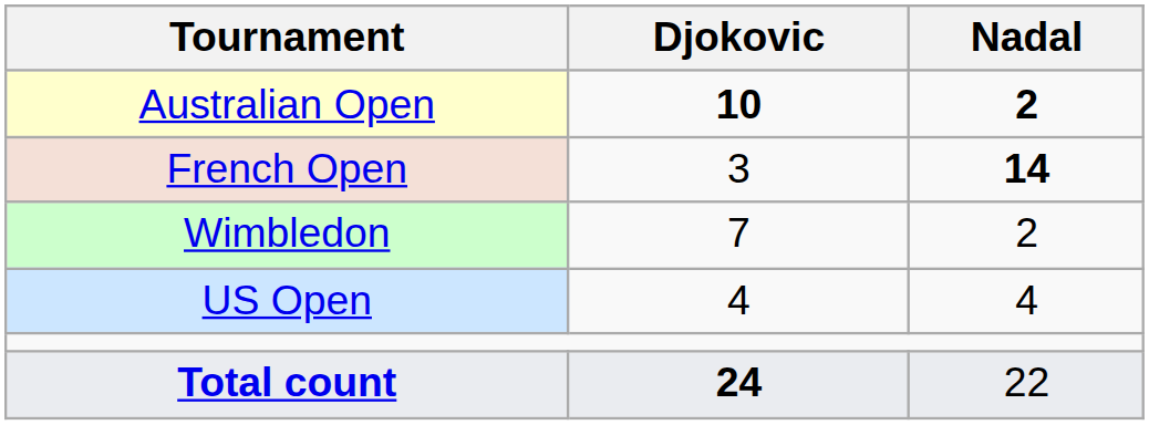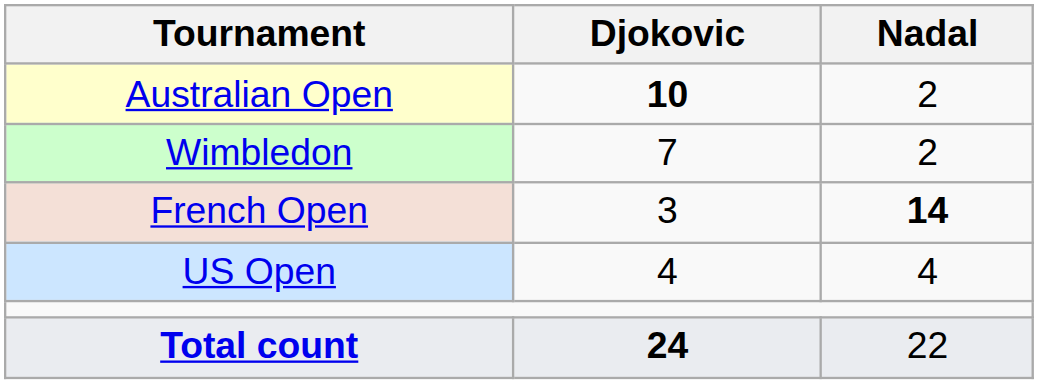 <table class="wikitable" style="width:35%;text-align:center">
 <tr>
 <th>Tournament</th>
 <th>Djokovic</th>
 <th>Nadal</th>
 </tr>
 <tr>
 <td style="background:#ffc"><a href='#'>Australian Open</a></td>
 <td><strong>10</strong></td>
-<td><strong>2</strong></td>
+<td>2</td>
+</tr>
+<tr>
+<td style="background:#cfc"><a href='#'>Wimbledon</a></td>
+<td>7</td>
+<td>2</td>
 </tr>
 <tr>
 <td style="background:#F4E0D7"><a href='#'>French Open</a></td>
 <td>3</td>
 <td><strong>14</strong></td>
-</tr>
-<tr>
-<td style="background:#cfc"><a href='#'>Wimbledon</a></td>
-<td>7</td>
-<td>2</td>
 </tr>
 <tr>
 <td style="background:#CCE6FF"><a href='#'>US Open</a></td>
 <td>4</td>
 <td>4</td>
 </tr>
 <tr>
 <td colspan="3"></td>
 </tr>
 <tr style="background:#EAECF0">
 <td><strong><a href='#'>Total count</a></strong></td>
 <td><strong>24</strong></td>
 <td>22</td>
 </tr>
 </table>
